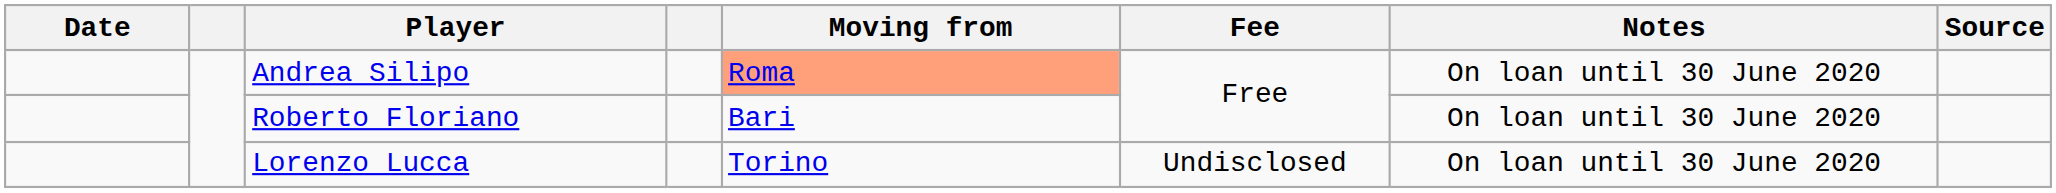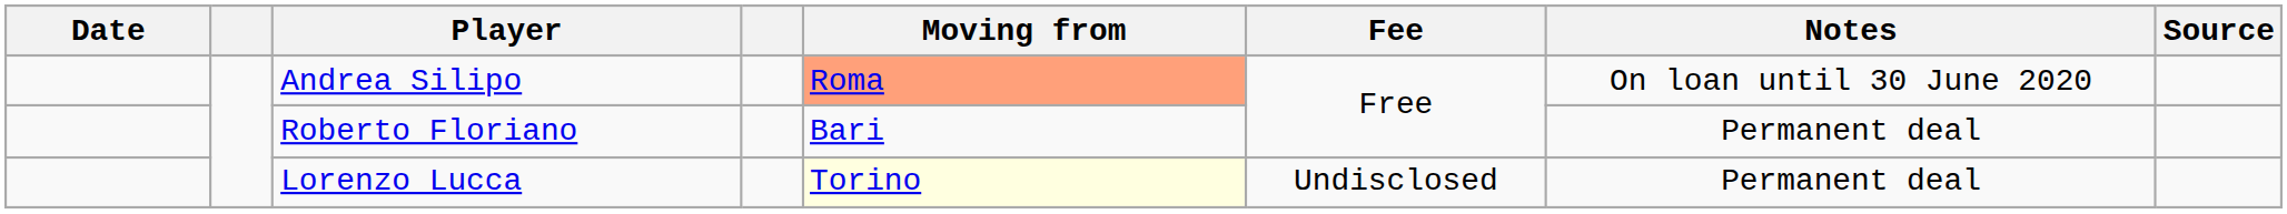 <table class="wikitable sortable">
 <tr>
 <th style="width:80px;">Date</th>
 <th style="width:20px;"></th>
 <th style="width:190px;">Player</th>
 <th style="width:20px;"></th>
 <th style="width:180px;">Moving from</th>
 <th style="width:120px;" class="unsortable">Fee</th>
 <th style="width:250px;" class="unsortable">Notes</th>
 <th style="width:20px;">Source</th>
 </tr>
 <tr>
 <td></td>
 <td rowspan="3" align=center></td>
 <td> <a href='#'>Andrea Silipo</a></td>
 <td align=center></td>
 <td style="background: lightsalmon;"> <a href='#'>Roma</a></td>
 <td rowspan="2" align="center">Free</td>
 <td align=center>On loan until 30 June 2020</td>
 <td></td>
 </tr>
 <tr>
 <td></td>
 <td> <a href='#'>Roberto Floriano</a></td>
 <td align=center></td>
 <td> <a href='#'>Bari</a></td>
-<td align=center>On loan until 30 June 2020</td>
+<td align=center>Permanent deal</td>
 <td><small></small></td>
 </tr>
 <tr>
 <td></td>
 <td> <a href='#'>Lorenzo Lucca</a></td>
 <td align=center></td>
-<td> <a href='#'>Torino</a></td>
+<td style="background: lightyellow;"> <a href='#'>Torino</a></td>
 <td align="center">Undisclosed</td>
-<td align=center>On loan until 30 June 2020</td>
+<td align=center>Permanent deal</td>
 <td></td>
 </tr>
 </table>
